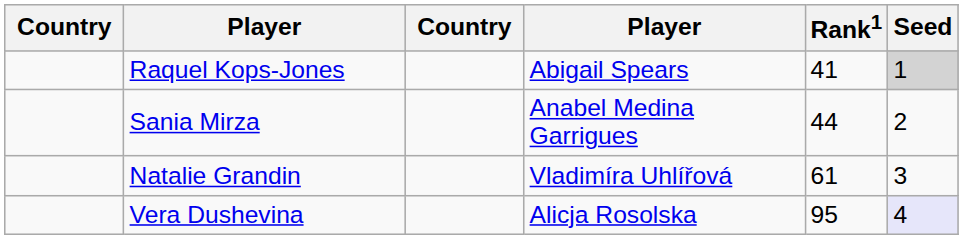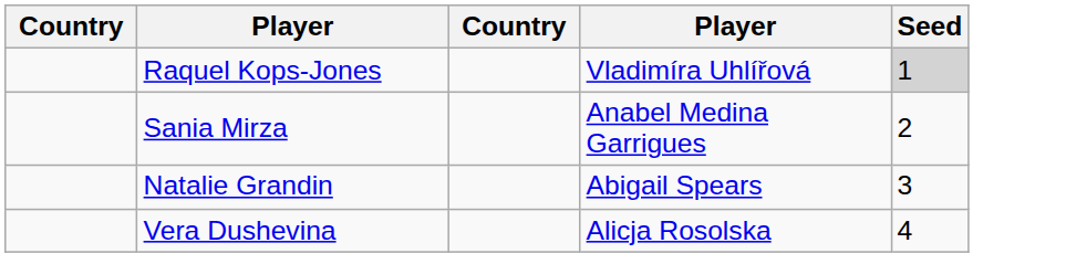 <table class="sortable wikitable">
 <tr>
 <th width="70">Country</th>
 <th width="175">Player</th>
 <th width="70">Country</th>
 <th width="175">Player</th>
-<th>Rank<sup>1</sup></th>
 <th>Seed</th>
 </tr>
 <tr>
 <td></td>
 <td><a href='#'>Raquel Kops-Jones</a></td>
 <td></td>
-<td><a href='#'>Abigail Spears</a></td>
-<td>41</td>
+<td><a href='#'>Vladimíra Uhlířová</a></td>
 <td style="background: lightgrey;">1</td>
 </tr>
 <tr>
 <td></td>
 <td><a href='#'>Sania Mirza</a></td>
 <td></td>
 <td><a href='#'>Anabel Medina Garrigues</a></td>
-<td>44</td>
 <td>2</td>
 </tr>
 <tr>
 <td></td>
 <td><a href='#'>Natalie Grandin</a></td>
 <td></td>
-<td><a href='#'>Vladimíra Uhlířová</a></td>
-<td>61</td>
+<td><a href='#'>Abigail Spears</a></td>
 <td>3</td>
 </tr>
 <tr>
 <td></td>
 <td><a href='#'>Vera Dushevina</a></td>
 <td></td>
 <td><a href='#'>Alicja Rosolska</a></td>
-<td>95</td>
-<td style="background: lavender;">4</td>
+<td>4</td>
 </tr>
 </table>
